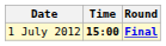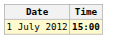 <table class="wikitable">
 <tr>
 <th>Date</th>
 <th>Time</th>
-<th>Round</th>
 </tr>
 <tr style=background:lemonchiffon>
 <td>1 July 2012</td>
 <td><strong>15:00</strong></td>
-<td><strong><a href='#'>Final</a></strong></td>
 </tr>
 </table>
